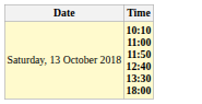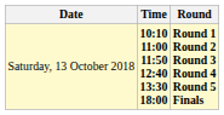 <table class="wikitable">
 <tr>
 <th>Date</th>
 <th>Time</th>
+<th>Round</th>
 </tr>
 <tr>
 <td style="background:lemonchiffon">Saturday, 13 October 2018</td>
 <td style="background:lemonchiffon" align="right"><strong>10:10<br>11:00<br>11:50<br>12:40<br>13:30<br>18:00</strong></td>
+<td style="background:lemonchiffon"><strong>Round 1<br>Round 2<br>Round 3<br>Round 4<br>Round 5<br>Finals</strong></td>
 </tr>
 </table>
